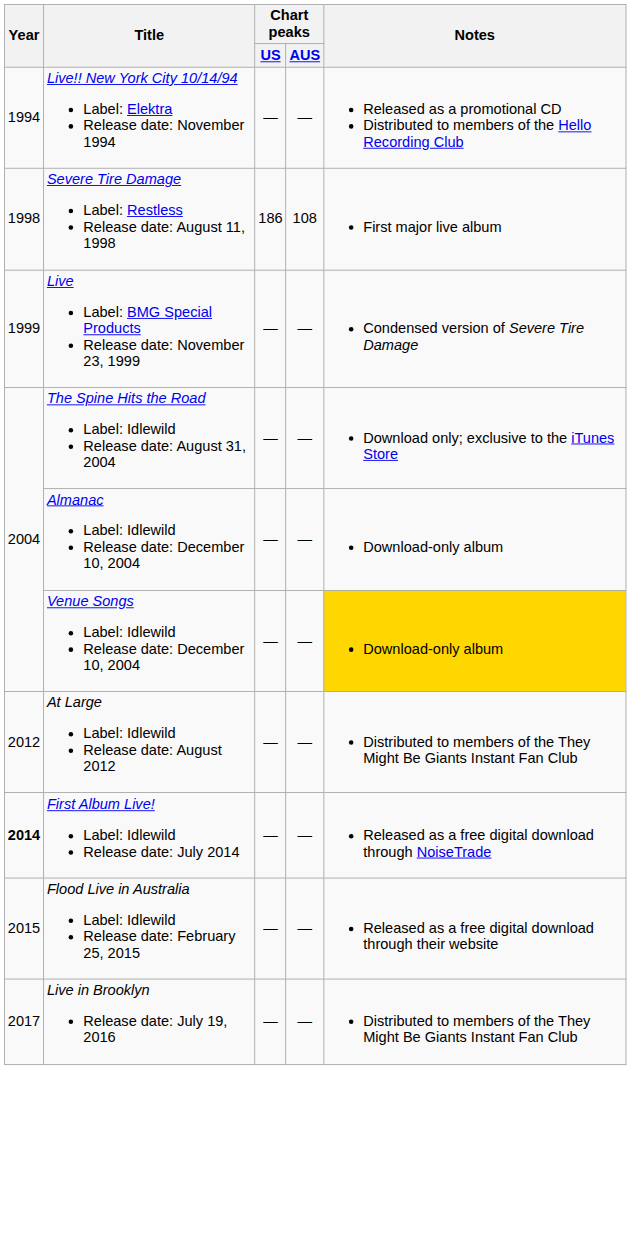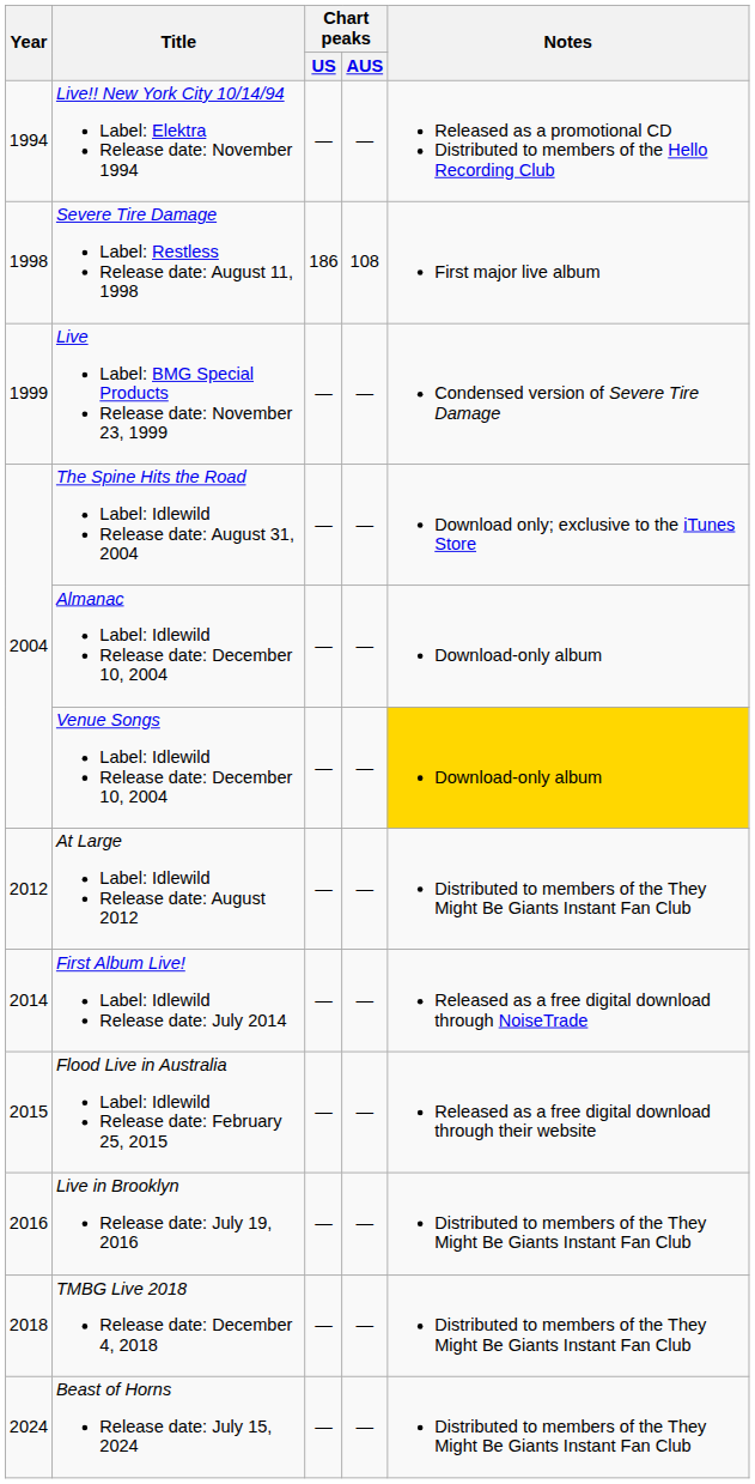 <table class="wikitable">
 <tr>
 <th rowspan="2" style="width:33px;">Year</th>
 <th rowspan="2" style="width:225px;">Title</th>
 <th colspan="2">Chart peaks</th>
 <th style="width:325px;" rowspan="2">Notes</th>
 </tr>
 <tr>
 <th style="width:20px;"><a href='#'>US</a><br></th>
 <th style="width:20px;"><a href='#'>AUS</a></th>
 </tr>
 <tr>
 <td style="text-align:center;">1994</td>
 <td><em><a href='#'>Live!! New York City 10/14/94</a></em><br><ul><li>Label: <a href='#'>Elektra</a></li><li>Release date: November 1994</li></ul></td>
 <td style="text-align:center;">—</td>
 <td style="text-align:center;">—</td>
 <td><br><ul><li>Released as a promotional CD</li><li>Distributed to members of the <a href='#'>Hello Recording Club</a></li></ul></td>
 </tr>
 <tr>
 <td style="text-align:center;">1998</td>
 <td><em><a href='#'>Severe Tire Damage</a></em><br><ul><li>Label: <a href='#'>Restless</a></li><li>Release date: August 11, 1998</li></ul></td>
 <td style="text-align:center;">186</td>
 <td style="text-align:center;">108</td>
 <td><br><ul><li>First major live album</li></ul></td>
 </tr>
 <tr>
 <td style="text-align:center;">1999</td>
 <td><em><a href='#'>Live</a></em><br><ul><li>Label: <a href='#'>BMG Special Products</a></li><li>Release date: November 23, 1999</li></ul></td>
 <td style="text-align:center;">—</td>
 <td style="text-align:center;">—</td>
 <td><br><ul><li>Condensed version of <em>Severe Tire Damage</em></li></ul></td>
 </tr>
 <tr>
 <td style="text-align:center;" rowspan=3>2004</td>
 <td><em><a href='#'>The Spine Hits the Road</a></em><br><ul><li>Label: Idlewild</li><li>Release date: August 31, 2004</li></ul></td>
 <td style="text-align:center;">—</td>
 <td style="text-align:center;">—</td>
 <td><br><ul><li>Download only; exclusive to the <a href='#'>iTunes Store</a></li></ul></td>
 </tr>
 <tr>
 <td><em><a href='#'>Almanac</a></em><br><ul><li>Label: Idlewild</li><li>Release date: December 10, 2004</li></ul></td>
 <td style="text-align:center;">—</td>
 <td style="text-align:center;">—</td>
 <td><br><ul><li>Download-only album</li></ul></td>
 </tr>
 <tr>
 <td><em><a href='#'>Venue Songs</a></em><br><ul><li>Label: Idlewild</li><li>Release date: December 10, 2004</li></ul></td>
 <td style="text-align:center;">—</td>
 <td style="text-align:center;">—</td>
 <td style="background: gold;"><br><ul><li>Download-only album</li></ul></td>
 </tr>
 <tr>
 <td style="text-align:center;">2012</td>
 <td><em>At Large</em><br><ul><li>Label: Idlewild</li><li>Release date: August 2012</li></ul></td>
 <td style="text-align:center;">—</td>
 <td style="text-align:center;">—</td>
 <td><br><ul><li>Distributed to members of the They Might Be Giants Instant Fan Club</li></ul></td>
 </tr>
 <tr>
-<td style="text-align:center;"><strong>2014</strong></td>
+<td style="text-align:center;">2014</td>
 <td><em><a href='#'>First Album Live!</a></em><br><ul><li>Label: Idlewild</li><li>Release date: July 2014</li></ul></td>
 <td style="text-align:center;">—</td>
 <td style="text-align:center;">—</td>
 <td><br><ul><li>Released as a free digital download through <a href='#'>NoiseTrade</a></li></ul></td>
 </tr>
 <tr>
 <td style="text-align:center;">2015</td>
 <td><em>Flood Live in Australia</em><br><ul><li>Label: Idlewild</li><li>Release date: February 25, 2015</li></ul></td>
 <td style="text-align:center;">—</td>
 <td style="text-align:center;">—</td>
 <td><br><ul><li>Released as a free digital download through their website</li></ul></td>
 </tr>
 <tr>
-<td style="text-align:center;">2017</td>
+<td style="text-align:center;">2016</td>
 <td><em>Live in Brooklyn</em><br><ul><li>Release date: July 19, 2016</li></ul></td>
 <td style="text-align:center;">—</td>
 <td style="text-align:center;">—</td>
 <td><br><ul><li>Distributed to members of the They Might Be Giants Instant Fan Club</li></ul></td>
 </tr>
+<tr>
+<td style="text-align:center;">2018</td>
+<td><em>TMBG Live 2018</em><br><ul><li>Release date: December 4, 2018</li></ul></td>
+<td style="text-align:center;">—</td>
+<td style="text-align:center;">—</td>
+<td><br><ul><li>Distributed to members of the They Might Be Giants Instant Fan Club</li></ul></td>
+</tr>
+<tr>
+<td style="text-align:center;">2024</td>
+<td><em>Beast of Horns</em><br><ul><li>Release date: July 15, 2024</li></ul></td>
+<td style="text-align:center;">—</td>
+<td style="text-align:center;">—</td>
+<td><br><ul><li>Distributed to members of the They Might Be Giants Instant Fan Club</li></ul></td>
+</tr>
 </table>
